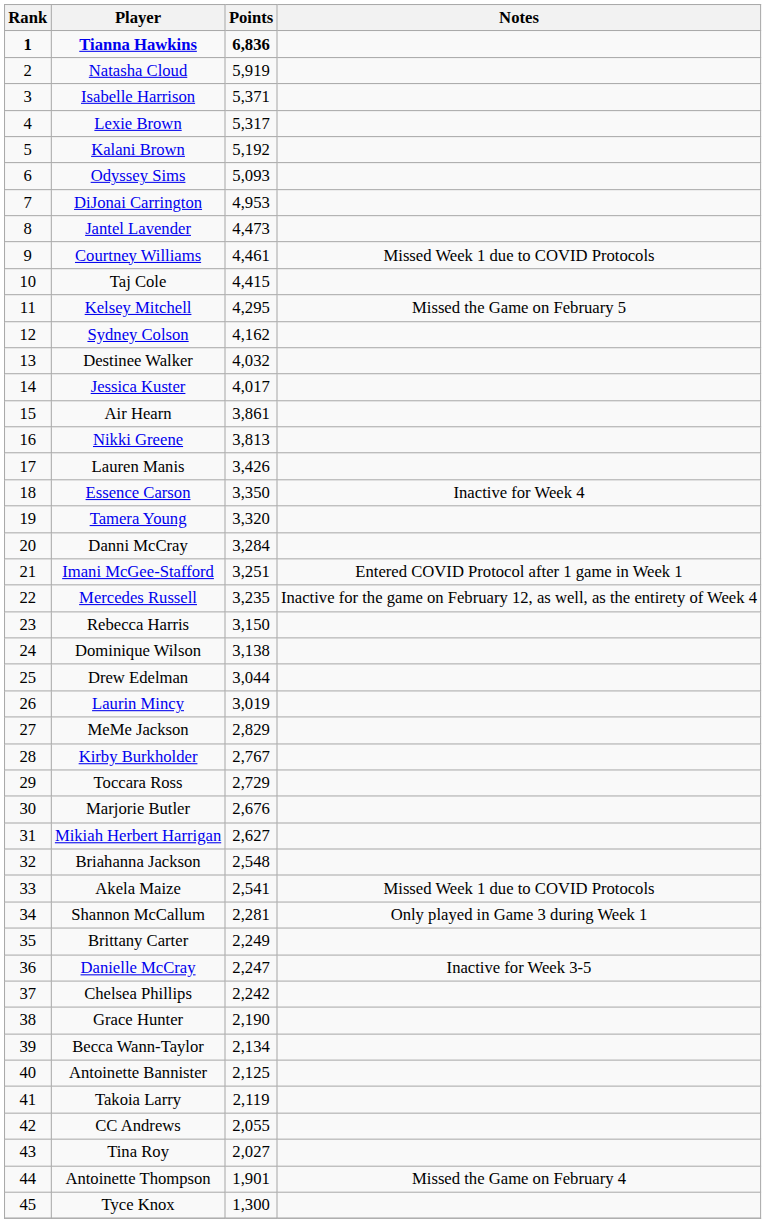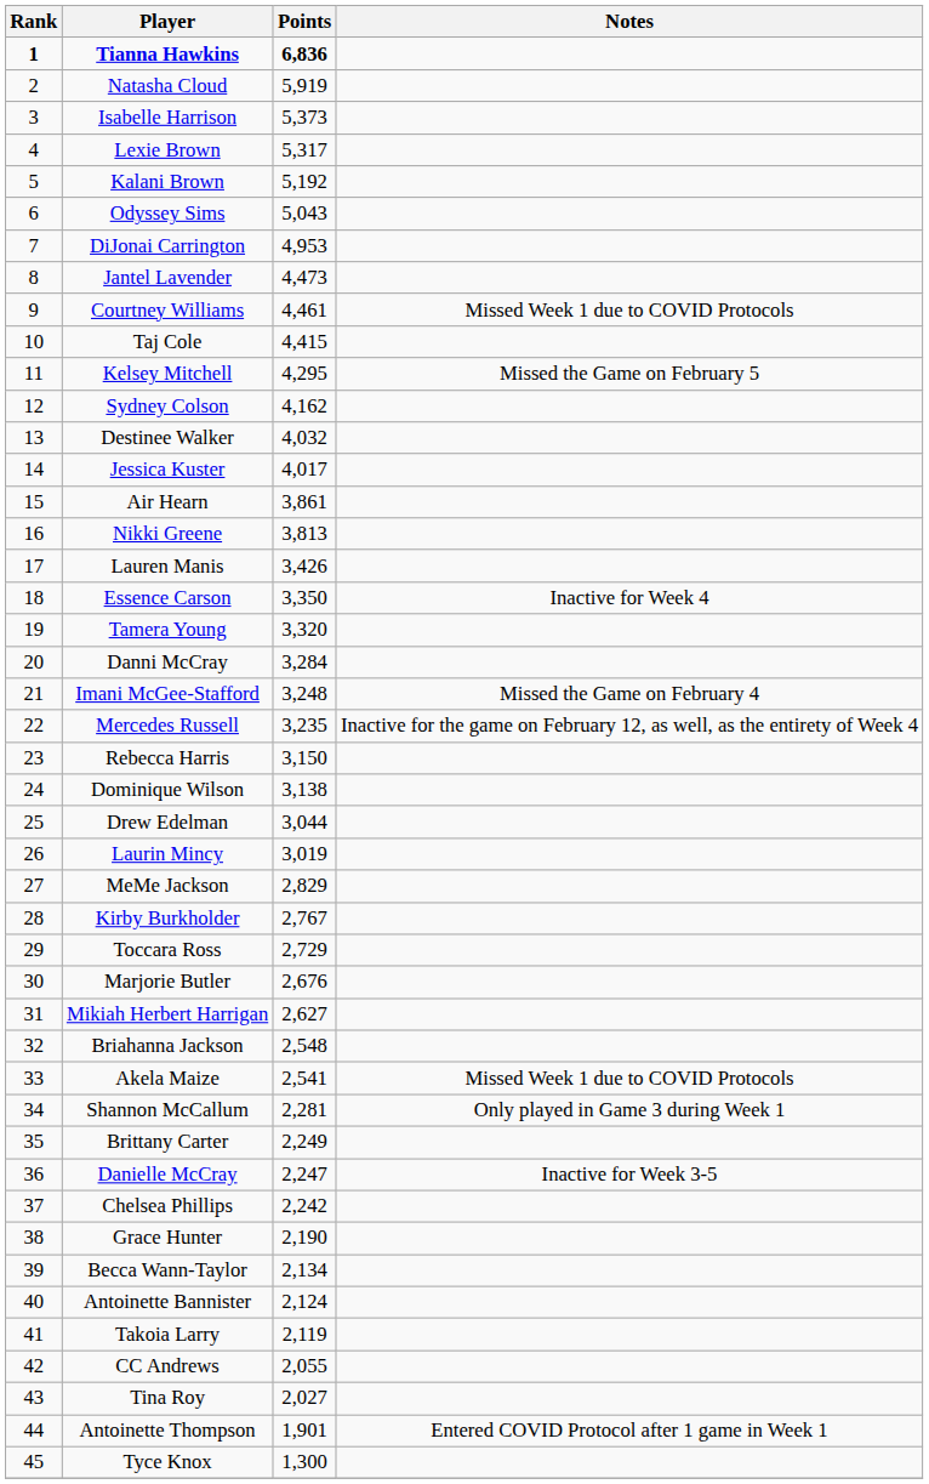 <table class="wikitable sortable" style="text-align:center;">
 <tr>
 <th>Rank</th>
 <th>Player</th>
 <th>Points</th>
 <th>Notes</th>
 </tr>
 <tr>
 <td><strong>1</strong></td>
 <td><strong><a href='#'>Tianna Hawkins</a></strong></td>
 <td><strong>6,836</strong></td>
 <td></td>
 </tr>
 <tr>
 <td>2</td>
 <td><a href='#'>Natasha Cloud</a></td>
 <td>5,919</td>
 <td></td>
 </tr>
 <tr>
 <td>3</td>
 <td><a href='#'>Isabelle Harrison</a></td>
-<td>5,371</td>
+<td>5,373</td>
 <td></td>
 </tr>
 <tr>
 <td>4</td>
 <td><a href='#'>Lexie Brown</a></td>
 <td>5,317</td>
 <td></td>
 </tr>
 <tr>
 <td>5</td>
 <td><a href='#'>Kalani Brown</a></td>
 <td>5,192</td>
 <td></td>
 </tr>
 <tr>
 <td>6</td>
 <td><a href='#'>Odyssey Sims</a></td>
-<td>5,093</td>
+<td>5,043</td>
 <td></td>
 </tr>
 <tr>
 <td>7</td>
 <td><a href='#'>DiJonai Carrington</a></td>
 <td>4,953</td>
 <td></td>
 </tr>
 <tr>
 <td>8</td>
 <td><a href='#'>Jantel Lavender</a></td>
 <td>4,473</td>
 <td></td>
 </tr>
 <tr>
 <td>9</td>
 <td><a href='#'>Courtney Williams</a></td>
 <td>4,461</td>
 <td>Missed Week 1 due to COVID Protocols </td>
 </tr>
 <tr>
 <td>10</td>
 <td>Taj Cole</td>
 <td>4,415</td>
 <td></td>
 </tr>
 <tr>
 <td>11</td>
 <td><a href='#'>Kelsey Mitchell</a></td>
 <td>4,295</td>
 <td>Missed the Game on February 5</td>
 </tr>
 <tr>
 <td>12</td>
 <td><a href='#'>Sydney Colson</a></td>
 <td>4,162</td>
 <td></td>
 </tr>
 <tr>
 <td>13</td>
 <td>Destinee Walker</td>
 <td>4,032</td>
 <td></td>
 </tr>
 <tr>
 <td>14</td>
 <td><a href='#'>Jessica Kuster</a></td>
 <td>4,017</td>
 <td></td>
 </tr>
 <tr>
 <td>15</td>
 <td>Air Hearn</td>
 <td>3,861</td>
 <td></td>
 </tr>
 <tr>
 <td>16</td>
 <td><a href='#'>Nikki Greene</a></td>
 <td>3,813</td>
 <td></td>
 </tr>
 <tr>
 <td>17</td>
 <td>Lauren Manis</td>
 <td>3,426</td>
 <td></td>
 </tr>
 <tr>
 <td>18</td>
 <td><a href='#'>Essence Carson</a></td>
 <td>3,350</td>
 <td>Inactive for Week 4</td>
 </tr>
 <tr>
 <td>19</td>
 <td><a href='#'>Tamera Young</a></td>
 <td>3,320</td>
 <td></td>
 </tr>
 <tr>
 <td>20</td>
 <td>Danni McCray</td>
 <td>3,284</td>
 <td></td>
 </tr>
 <tr>
 <td>21</td>
 <td><a href='#'>Imani McGee-Stafford</a></td>
-<td>3,251</td>
-<td>Entered COVID Protocol after 1 game in Week 1</td>
+<td>3,248</td>
+<td>Missed the Game on February 4</td>
 </tr>
 <tr>
 <td>22</td>
 <td><a href='#'>Mercedes Russell</a></td>
 <td>3,235</td>
 <td>Inactive for the game on February 12, as well, as the entirety of Week 4</td>
 </tr>
 <tr>
 <td>23</td>
 <td>Rebecca Harris</td>
 <td>3,150</td>
 <td></td>
 </tr>
 <tr>
 <td>24</td>
 <td>Dominique Wilson</td>
 <td>3,138</td>
 <td></td>
 </tr>
 <tr>
 <td>25</td>
 <td>Drew Edelman</td>
 <td>3,044</td>
 <td></td>
 </tr>
 <tr>
 <td>26</td>
 <td><a href='#'>Laurin Mincy</a></td>
 <td>3,019</td>
 <td></td>
 </tr>
 <tr>
 <td>27</td>
 <td>MeMe Jackson</td>
 <td>2,829</td>
 <td></td>
 </tr>
 <tr>
 <td>28</td>
 <td><a href='#'>Kirby Burkholder</a></td>
 <td>2,767</td>
 <td></td>
 </tr>
 <tr>
 <td>29</td>
 <td>Toccara Ross</td>
 <td>2,729</td>
 <td></td>
 </tr>
 <tr>
 <td>30</td>
 <td>Marjorie Butler</td>
 <td>2,676</td>
 <td></td>
 </tr>
 <tr>
 <td>31</td>
 <td><a href='#'>Mikiah Herbert Harrigan</a></td>
 <td>2,627</td>
 <td></td>
 </tr>
 <tr>
 <td>32</td>
 <td>Briahanna Jackson</td>
 <td>2,548</td>
 <td></td>
 </tr>
 <tr>
 <td>33</td>
 <td>Akela Maize</td>
 <td>2,541</td>
 <td>Missed Week 1 due to COVID Protocols </td>
 </tr>
 <tr>
 <td>34</td>
 <td>Shannon McCallum</td>
 <td>2,281</td>
 <td>Only played in Game 3 during Week 1</td>
 </tr>
 <tr>
 <td>35</td>
 <td>Brittany Carter</td>
 <td>2,249</td>
 <td></td>
 </tr>
 <tr>
 <td>36</td>
 <td><a href='#'>Danielle McCray</a></td>
 <td>2,247</td>
 <td>Inactive for Week 3-5</td>
 </tr>
 <tr>
 <td>37</td>
 <td>Chelsea Phillips</td>
 <td>2,242</td>
 <td></td>
 </tr>
 <tr>
 <td>38</td>
 <td>Grace Hunter</td>
 <td>2,190</td>
 <td></td>
 </tr>
 <tr>
 <td>39</td>
 <td>Becca Wann-Taylor</td>
 <td>2,134</td>
 <td></td>
 </tr>
 <tr>
 <td>40</td>
 <td>Antoinette Bannister</td>
-<td>2,125</td>
+<td>2,124</td>
 <td></td>
 </tr>
 <tr>
 <td>41</td>
 <td>Takoia Larry</td>
 <td>2,119</td>
 <td></td>
 </tr>
 <tr>
 <td>42</td>
 <td>CC Andrews</td>
 <td>2,055</td>
 <td></td>
 </tr>
 <tr>
 <td>43</td>
 <td>Tina Roy</td>
 <td>2,027</td>
 <td></td>
 </tr>
 <tr>
 <td>44</td>
 <td>Antoinette Thompson</td>
 <td>1,901</td>
-<td>Missed the Game on February 4</td>
+<td>Entered COVID Protocol after 1 game in Week 1</td>
 </tr>
 <tr>
 <td>45</td>
 <td>Tyce Knox</td>
 <td>1,300</td>
 <td></td>
 </tr>
 <tr>
 </tr>
 </table>
